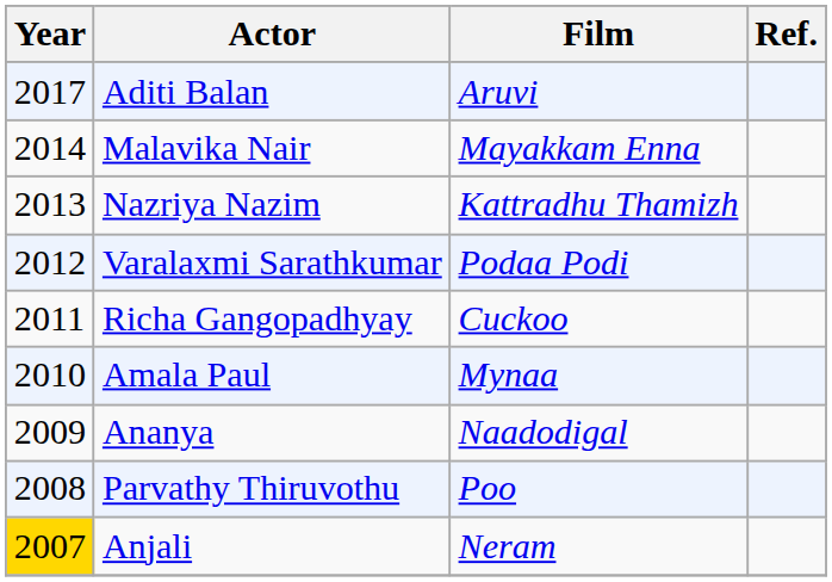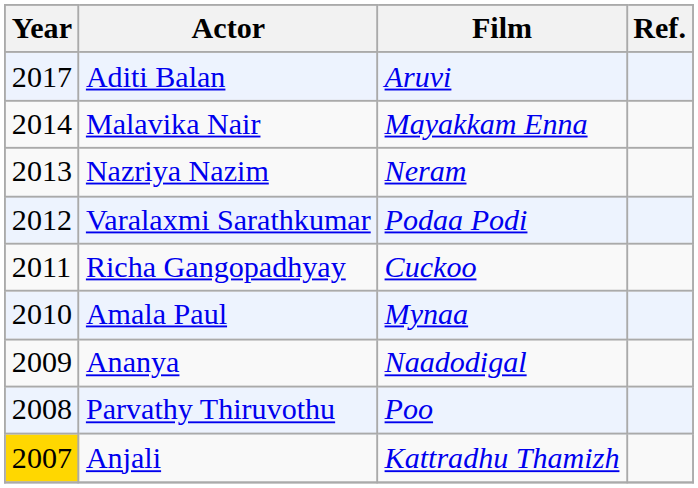 <table class="wikitable">
 <tr>
 <th>Year</th>
 <th>Actor</th>
 <th>Film</th>
 <th>Ref.</th>
 </tr>
 <tr bgcolor=#edf3fe>
 <td>2017</td>
 <td><a href='#'>Aditi Balan</a></td>
 <td><em><a href='#'>Aruvi</a></em></td>
 <td></td>
 </tr>
 <tr>
 <td>2014</td>
 <td><a href='#'>Malavika Nair</a></td>
 <td><em><a href='#'>Mayakkam Enna</a></em></td>
 <td></td>
 </tr>
 <tr>
 <td>2013</td>
 <td><a href='#'>Nazriya Nazim</a></td>
-<td><em><a href='#'>Kattradhu Thamizh</a></em></td>
+<td><em><a href='#'>Neram</a></em></td>
 <td></td>
 </tr>
 <tr bgcolor=#edf3fe>
 <td>2012</td>
 <td><a href='#'>Varalaxmi Sarathkumar</a></td>
 <td><em><a href='#'>Podaa Podi</a></em></td>
 <td></td>
 </tr>
 <tr>
 <td>2011</td>
 <td><a href='#'>Richa Gangopadhyay</a></td>
 <td><em><a href='#'>Cuckoo</a></em></td>
 <td></td>
 </tr>
 <tr bgcolor=#edf3fe>
 <td>2010</td>
 <td><a href='#'>Amala Paul</a></td>
 <td><em><a href='#'>Mynaa</a></em></td>
 <td></td>
 </tr>
 <tr>
 <td>2009</td>
 <td><a href='#'>Ananya</a></td>
 <td><em><a href='#'>Naadodigal</a></em></td>
 <td></td>
 </tr>
 <tr bgcolor=#edf3fe>
 <td>2008</td>
 <td><a href='#'>Parvathy Thiruvothu</a></td>
 <td><em><a href='#'>Poo</a></em></td>
 <td></td>
 </tr>
 <tr>
 <td style="background: gold;">2007</td>
 <td><a href='#'>Anjali</a></td>
-<td><em><a href='#'>Neram</a></em></td>
+<td><em><a href='#'>Kattradhu Thamizh</a></em></td>
 <td></td>
 </tr>
 <tr bgcolor=#edf3fe>
 </tr>
 </table>
